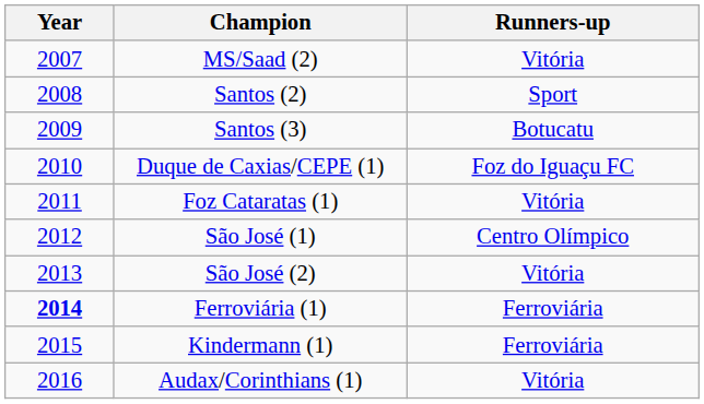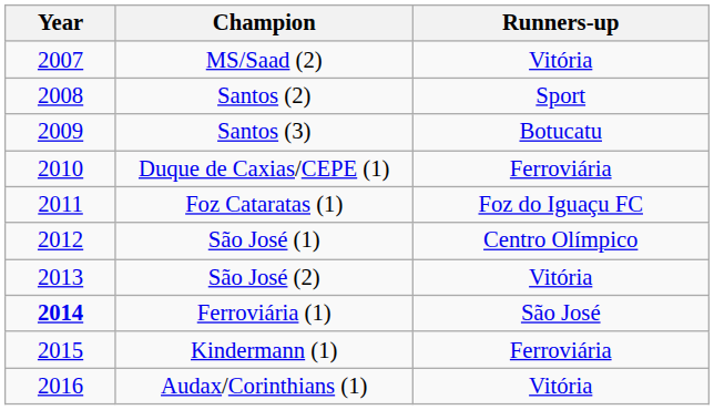 <table class="wikitable sortable">
 <tr>
 <th width=70>Year</th>
 <th width=200>Champion</th>
 <th width=200>Runners-up</th>
 </tr>
 <tr>
 <td align=center><a href='#'>2007</a></td>
 <td align=center><a href='#'>MS/Saad</a> (2)<br></td>
 <td align=center><a href='#'>Vitória</a><br></td>
 </tr>
 <tr>
 <td align=center><a href='#'>2008</a></td>
 <td align=center><a href='#'>Santos</a> (2)<br></td>
 <td align=center><a href='#'>Sport</a><br></td>
 </tr>
 <tr>
 <td align=center><a href='#'>2009</a></td>
 <td align=center><a href='#'>Santos</a> (3)<br></td>
 <td align=center><a href='#'>Botucatu</a><br></td>
 </tr>
 <tr>
 <td align=center><a href='#'>2010</a></td>
 <td align=center><a href='#'>Duque de Caxias</a>/<a href='#'>CEPE</a> (1)<br></td>
-<td align=center><a href='#'>Foz do Iguaçu FC</a><br></td>
+<td align=center><a href='#'>Ferroviária</a><br></td>
 </tr>
 <tr>
 <td align=center><a href='#'>2011</a></td>
 <td align=center><a href='#'>Foz Cataratas</a> (1)<br></td>
-<td align=center><a href='#'>Vitória</a><br></td>
+<td align=center><a href='#'>Foz do Iguaçu FC</a><br></td>
 </tr>
 <tr>
 <td align=center><a href='#'>2012</a></td>
 <td align=center><a href='#'>São José</a> (1)<br></td>
 <td align=center><a href='#'>Centro Olímpico</a><br></td>
 </tr>
 <tr>
 <td align=center><a href='#'>2013</a></td>
 <td align=center><a href='#'>São José</a> (2)<br></td>
 <td align=center><a href='#'>Vitória</a><br></td>
 </tr>
 <tr>
 <td align=center><strong><a href='#'>2014</a></strong></td>
 <td align=center><a href='#'>Ferroviária</a> (1)<br></td>
-<td align=center><a href='#'>Ferroviária</a><br></td>
+<td align=center><a href='#'>São José</a><br></td>
 </tr>
 <tr>
 <td align=center><a href='#'>2015</a></td>
 <td align=center><a href='#'>Kindermann</a> (1)<br></td>
 <td align=center><a href='#'>Ferroviária</a><br></td>
 </tr>
 <tr>
 <td align=center><a href='#'>2016</a></td>
 <td align=center><a href='#'>Audax</a>/<a href='#'>Corinthians</a> (1)<br></td>
 <td align=center><a href='#'>Vitória</a><br></td>
 </tr>
 </table>
